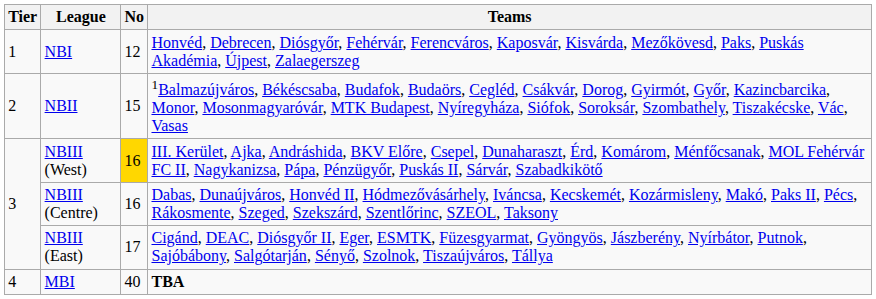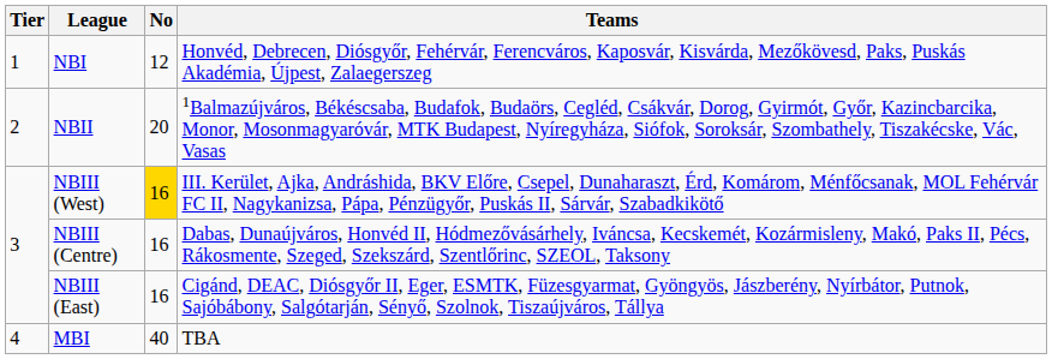 <table class="wikitable sortable">
 <tr>
 <th>Tier</th>
 <th>League</th>
 <th>No</th>
 <th>Teams</th>
 </tr>
 <tr>
 <td>1</td>
 <td><a href='#'>NBI</a></td>
 <td>12</td>
 <td><a href='#'>Honvéd</a>, <a href='#'>Debrecen</a>, <a href='#'>Diósgyőr</a>, <a href='#'>Fehérvár</a>, <a href='#'>Ferencváros</a>, <a href='#'>Kaposvár</a>, <a href='#'>Kisvárda</a>, <a href='#'>Mezőkövesd</a>, <a href='#'>Paks</a>, <a href='#'>Puskás Akadémia</a>,  <a href='#'>Újpest</a>, <a href='#'>Zalaegerszeg</a></td>
 </tr>
 <tr>
 <td>2</td>
 <td><a href='#'>NBII</a></td>
-<td>15</td>
+<td>20</td>
 <td><sup>1</sup><a href='#'>Balmazújváros</a>, <a href='#'>Békéscsaba</a>, <a href='#'>Budafok</a>, <a href='#'>Budaörs</a>, <a href='#'>Cegléd</a>, <a href='#'>Csákvár</a>, <a href='#'>Dorog</a>, <a href='#'>Gyirmót</a>, <a href='#'>Győr</a>,  <a href='#'>Kazincbarcika</a>, <a href='#'>Monor</a>, <a href='#'>Mosonmagyaróvár</a>, <a href='#'>MTK Budapest</a>, <a href='#'>Nyíregyháza</a>, <a href='#'>Siófok</a>, <a href='#'>Soroksár</a>, <a href='#'>Szombathely</a>, <a href='#'>Tiszakécske</a>, <a href='#'>Vác</a>, <a href='#'>Vasas</a></td>
 </tr>
 <tr>
 <td rowspan=3>3</td>
 <td><a href='#'>NBIII</a> (West)</td>
 <td style="background: gold;">16</td>
 <td><a href='#'>III. Kerület</a>, <a href='#'>Ajka</a>, <a href='#'>Andráshida</a>, <a href='#'>BKV Előre</a>, <a href='#'>Csepel</a>, <a href='#'>Dunaharaszt</a>, <a href='#'>Érd</a>, <a href='#'>Komárom</a>, <a href='#'>Ménfőcsanak</a>, <a href='#'>MOL Fehérvár FC II</a>, <a href='#'>Nagykanizsa</a>, <a href='#'>Pápa</a>, <a href='#'>Pénzügyőr</a>, <a href='#'>Puskás II</a>, <a href='#'>Sárvár</a>, <a href='#'>Szabadkikötő</a></td>
 </tr>
 <tr>
 <td><a href='#'>NBIII</a> (Centre)</td>
 <td>16</td>
 <td><a href='#'>Dabas</a>, <a href='#'>Dunaújváros</a>, <a href='#'>Honvéd II</a>, <a href='#'>Hódmezővásárhely</a>, <a href='#'>Iváncsa</a>, <a href='#'>Kecskemét</a>, <a href='#'>Kozármisleny</a>, <a href='#'>Makó</a>, <a href='#'>Paks II</a>, <a href='#'>Pécs</a>, <a href='#'>Rákosmente</a>, <a href='#'>Szeged</a>, <a href='#'>Szekszárd</a>, <a href='#'>Szentlőrinc</a>, <a href='#'>SZEOL</a>, <a href='#'>Taksony</a></td>
 </tr>
 <tr>
 <td><a href='#'>NBIII</a> (East)</td>
-<td>17</td>
+<td>16</td>
 <td><a href='#'>Cigánd</a>, <a href='#'>DEAC</a>, <a href='#'>Diósgyőr II</a>, <a href='#'>Eger</a>, <a href='#'>ESMTK</a>, <a href='#'>Füzesgyarmat</a>, <a href='#'>Gyöngyös</a>, <a href='#'>Jászberény</a>, <a href='#'>Nyírbátor</a>, <a href='#'>Putnok</a>, <a href='#'>Sajóbábony</a>, <a href='#'>Salgótarján</a>, <a href='#'>Sényő</a>, <a href='#'>Szolnok</a>, <a href='#'>Tiszaújváros</a>, <a href='#'>Tállya</a></td>
 </tr>
 <tr>
 <td>4</td>
 <td><a href='#'>MBI</a></td>
 <td>40</td>
-<td><strong>TBA</strong></td>
+<td>TBA</td>
 </tr>
 </table>
